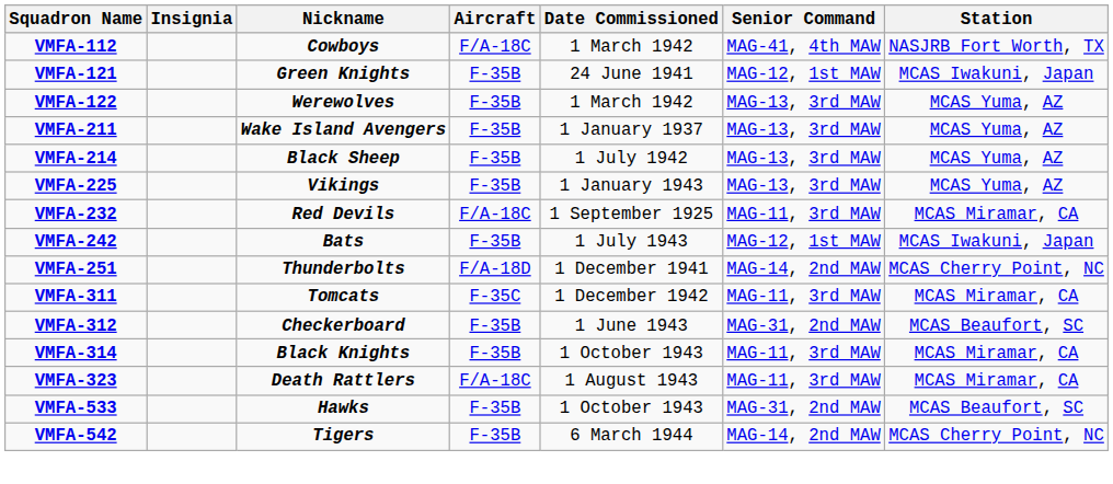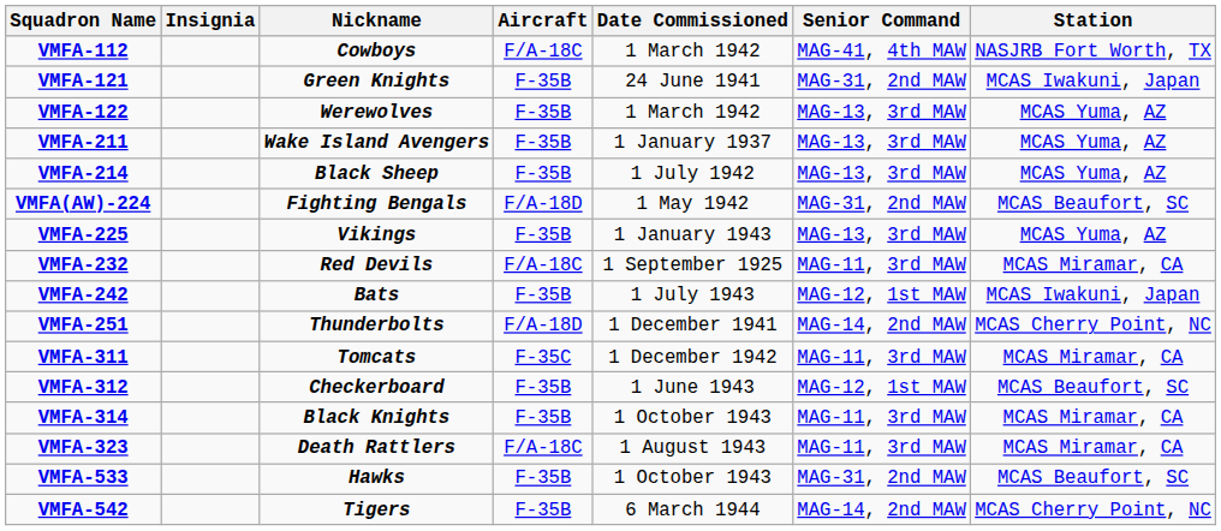 <table class="wikitable sortable" style="text-align:center;">
 <tr style="background:#CCCCCC;">
 <th><strong>Squadron Name</strong></th>
 <th><strong>Insignia</strong></th>
 <th><strong>Nickname</strong></th>
 <th><strong>Aircraft</strong></th>
 <th><strong>Date Commissioned</strong></th>
 <th><strong>Senior Command</strong></th>
 <th><strong>Station</strong></th>
 </tr>
 <tr>
 <td><strong><a href='#'>VMFA-112</a></strong></td>
 <td></td>
 <td><strong><em>Cowboys</em></strong></td>
 <td><a href='#'>F/A-18C</a></td>
 <td>1 March 1942</td>
 <td><a href='#'>MAG-41</a>, <a href='#'>4th MAW</a></td>
 <td><a href='#'>NASJRB Fort Worth</a>, <a href='#'>TX</a></td>
 </tr>
 <tr>
 <td><strong><a href='#'>VMFA-121</a></strong></td>
 <td></td>
 <td><strong><em>Green Knights</em></strong></td>
 <td><a href='#'>F-35B</a></td>
 <td>24 June 1941</td>
-<td><a href='#'>MAG-12</a>, <a href='#'>1st MAW</a></td>
+<td><a href='#'>MAG-31</a>, <a href='#'>2nd MAW</a></td>
 <td><a href='#'>MCAS Iwakuni</a>, <a href='#'>Japan</a></td>
 </tr>
 <tr>
 <td><strong><a href='#'>VMFA-122</a></strong></td>
 <td></td>
 <td><strong><em>Werewolves</em></strong></td>
 <td><a href='#'>F-35B</a></td>
 <td>1 March 1942</td>
 <td><a href='#'>MAG-13</a>, <a href='#'>3rd MAW</a></td>
 <td><a href='#'>MCAS Yuma</a>, <a href='#'>AZ</a></td>
 </tr>
 <tr>
 <td><strong><a href='#'>VMFA-211</a></strong></td>
 <td></td>
 <td><strong><em>Wake Island Avengers</em></strong></td>
 <td><a href='#'>F-35B</a></td>
 <td>1 January 1937</td>
 <td><a href='#'>MAG-13</a>, <a href='#'>3rd MAW</a></td>
 <td><a href='#'>MCAS Yuma</a>, <a href='#'>AZ</a></td>
 </tr>
 <tr>
 <td><strong><a href='#'>VMFA-214</a></strong></td>
 <td></td>
 <td><strong><em>Black Sheep</em></strong></td>
 <td><a href='#'>F-35B</a></td>
 <td>1 July 1942</td>
 <td><a href='#'>MAG-13</a>, <a href='#'>3rd MAW</a></td>
 <td><a href='#'>MCAS Yuma</a>, <a href='#'>AZ</a></td>
+</tr>
+<tr>
+<td><strong><a href='#'>VMFA(AW)-224</a></strong></td>
+<td></td>
+<td><strong><em>Fighting Bengals</em></strong></td>
+<td><a href='#'>F/A-18D</a></td>
+<td>1 May 1942</td>
+<td><a href='#'>MAG-31</a>, <a href='#'>2nd MAW</a></td>
+<td><a href='#'>MCAS Beaufort</a>, <a href='#'>SC</a></td>
 </tr>
 <tr>
 <td><strong><a href='#'>VMFA-225</a></strong></td>
 <td></td>
 <td><strong><em>Vikings</em></strong></td>
 <td><a href='#'>F-35B</a></td>
 <td>1 January 1943</td>
 <td><a href='#'>MAG-13</a>, <a href='#'>3rd MAW</a></td>
 <td><a href='#'>MCAS Yuma</a>, <a href='#'>AZ</a></td>
 </tr>
 <tr>
 <td><strong><a href='#'>VMFA-232</a></strong></td>
 <td></td>
 <td><strong><em>Red Devils</em></strong></td>
 <td><a href='#'>F/A-18C</a></td>
 <td>1 September 1925</td>
 <td><a href='#'>MAG-11</a>, <a href='#'>3rd MAW</a></td>
 <td><a href='#'>MCAS Miramar</a>, <a href='#'>CA</a></td>
 </tr>
 <tr>
 <td><strong><a href='#'>VMFA-242</a></strong></td>
 <td></td>
 <td><strong><em>Bats</em></strong></td>
 <td><a href='#'>F-35B</a></td>
 <td>1 July 1943</td>
 <td><a href='#'>MAG-12</a>, <a href='#'>1st MAW</a></td>
 <td><a href='#'>MCAS Iwakuni</a>, <a href='#'>Japan</a></td>
 </tr>
 <tr>
 <td><strong><a href='#'>VMFA-251</a></strong></td>
 <td></td>
 <td><strong><em>Thunderbolts</em></strong></td>
 <td><a href='#'>F/A-18D</a></td>
 <td>1 December 1941</td>
 <td><a href='#'>MAG-14</a>, <a href='#'>2nd MAW</a></td>
 <td><a href='#'>MCAS Cherry Point</a>, <a href='#'>NC</a></td>
 </tr>
 <tr>
 <td><strong><a href='#'>VMFA-311</a></strong></td>
 <td></td>
 <td><strong><em>Tomcats</em></strong></td>
 <td><a href='#'>F-35C</a></td>
 <td>1 December 1942</td>
 <td><a href='#'>MAG-11</a>, <a href='#'>3rd MAW</a></td>
 <td><a href='#'>MCAS Miramar</a>, <a href='#'>CA</a></td>
 </tr>
 <tr>
 <td><strong><a href='#'>VMFA-312</a></strong></td>
 <td></td>
 <td><strong><em>Checkerboard</em></strong></td>
 <td><a href='#'>F-35B</a></td>
 <td>1 June 1943</td>
-<td><a href='#'>MAG-31</a>, <a href='#'>2nd MAW</a></td>
+<td><a href='#'>MAG-12</a>, <a href='#'>1st MAW</a></td>
 <td><a href='#'>MCAS Beaufort</a>, <a href='#'>SC</a></td>
 </tr>
 <tr>
 <td><strong><a href='#'>VMFA-314</a></strong></td>
 <td></td>
 <td><strong><em>Black Knights</em></strong></td>
 <td><a href='#'>F-35B</a></td>
 <td>1 October 1943</td>
 <td><a href='#'>MAG-11</a>, <a href='#'>3rd MAW</a></td>
 <td><a href='#'>MCAS Miramar</a>, <a href='#'>CA</a></td>
 </tr>
 <tr>
 <td><strong><a href='#'>VMFA-323</a></strong></td>
 <td></td>
 <td><strong><em>Death Rattlers</em></strong></td>
 <td><a href='#'>F/A-18C</a></td>
 <td>1 August 1943</td>
 <td><a href='#'>MAG-11</a>, <a href='#'>3rd MAW</a></td>
 <td><a href='#'>MCAS Miramar</a>, <a href='#'>CA</a></td>
 </tr>
 <tr>
 <td><strong><a href='#'>VMFA-533</a></strong></td>
 <td></td>
 <td><strong><em>Hawks</em></strong></td>
 <td><a href='#'>F-35B</a></td>
 <td>1 October 1943</td>
 <td><a href='#'>MAG-31</a>, <a href='#'>2nd MAW</a></td>
 <td><a href='#'>MCAS Beaufort</a>, <a href='#'>SC</a></td>
 </tr>
 <tr>
 <td><strong><a href='#'>VMFA-542</a></strong></td>
 <td></td>
 <td><strong><em>Tigers</em></strong></td>
 <td><a href='#'>F-35B</a></td>
 <td>6 March 1944</td>
 <td><a href='#'>MAG-14</a>, <a href='#'>2nd MAW</a></td>
 <td><a href='#'>MCAS Cherry Point</a>, <a href='#'>NC</a></td>
 </tr>
 </table>
